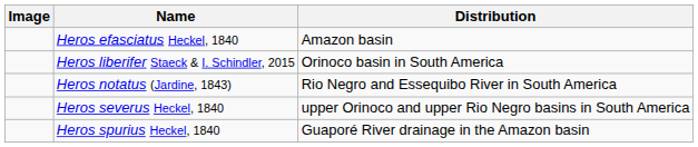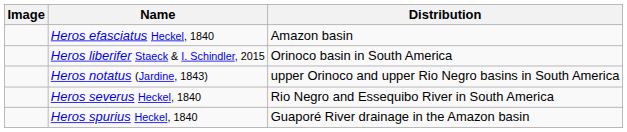 <table class="wikitable sortable">
 <tr>
 <th>Image</th>
 <th>Name</th>
 <th>Distribution</th>
 </tr>
 <tr>
 <td></td>
 <td><em><a href='#'>Heros efasciatus</a></em> <small><a href='#'>Heckel</a>, 1840</small></td>
 <td>Amazon basin</td>
 </tr>
 <tr>
 <td></td>
 <td><em><a href='#'>Heros liberifer</a></em> <small><a href='#'>Staeck</a> & <a href='#'>I. Schindler</a>, 2015</small></td>
 <td>Orinoco basin in South America</td>
 </tr>
 <tr>
 <td></td>
 <td><em><a href='#'>Heros notatus</a></em> <small>(<a href='#'>Jardine</a>, 1843)</small></td>
-<td>Rio Negro and Essequibo River in South America</td>
+<td>upper Orinoco and upper Rio Negro basins in South America</td>
 </tr>
 <tr>
 <td></td>
 <td><em><a href='#'>Heros severus</a></em> <small><a href='#'>Heckel</a>, 1840</small></td>
-<td>upper Orinoco and upper Rio Negro basins in South America</td>
+<td>Rio Negro and Essequibo River in South America</td>
 </tr>
 <tr>
 <td></td>
 <td><em><a href='#'>Heros spurius</a></em> <small><a href='#'>Heckel</a>, 1840</small></td>
 <td>Guaporé River drainage in the Amazon basin</td>
 </tr>
 </table>
